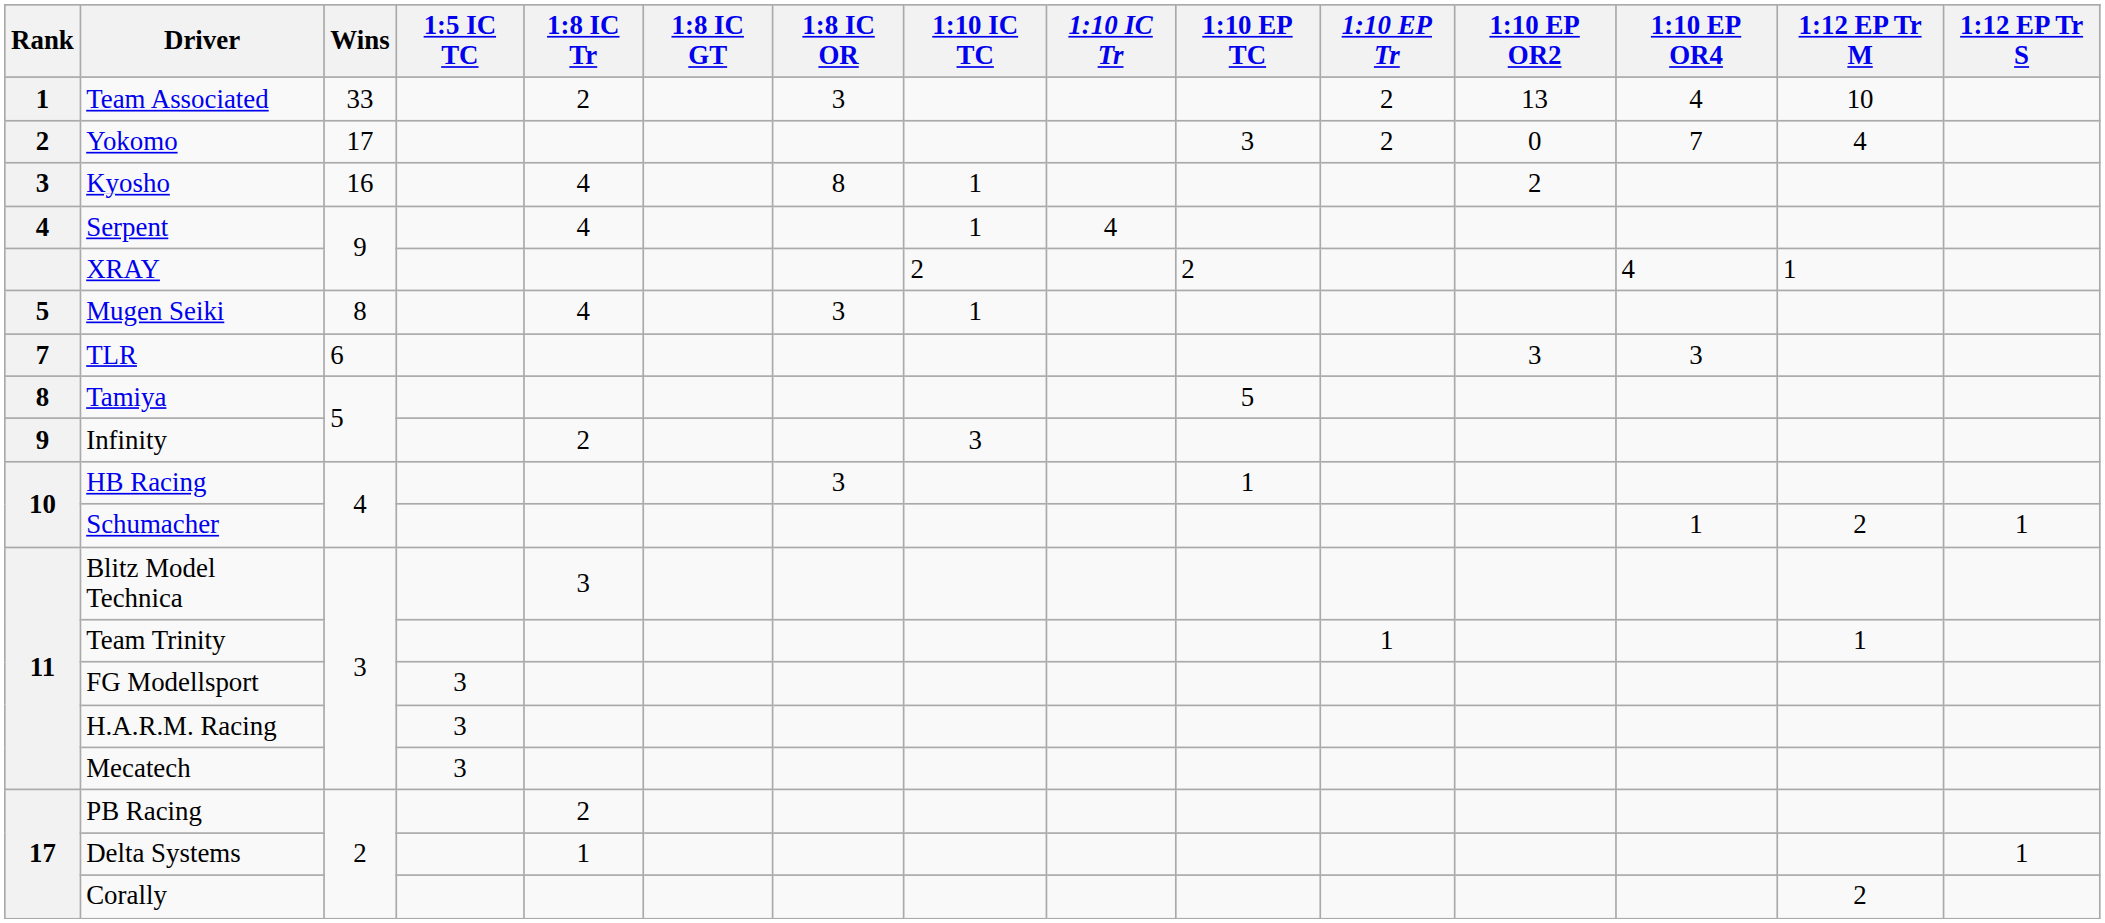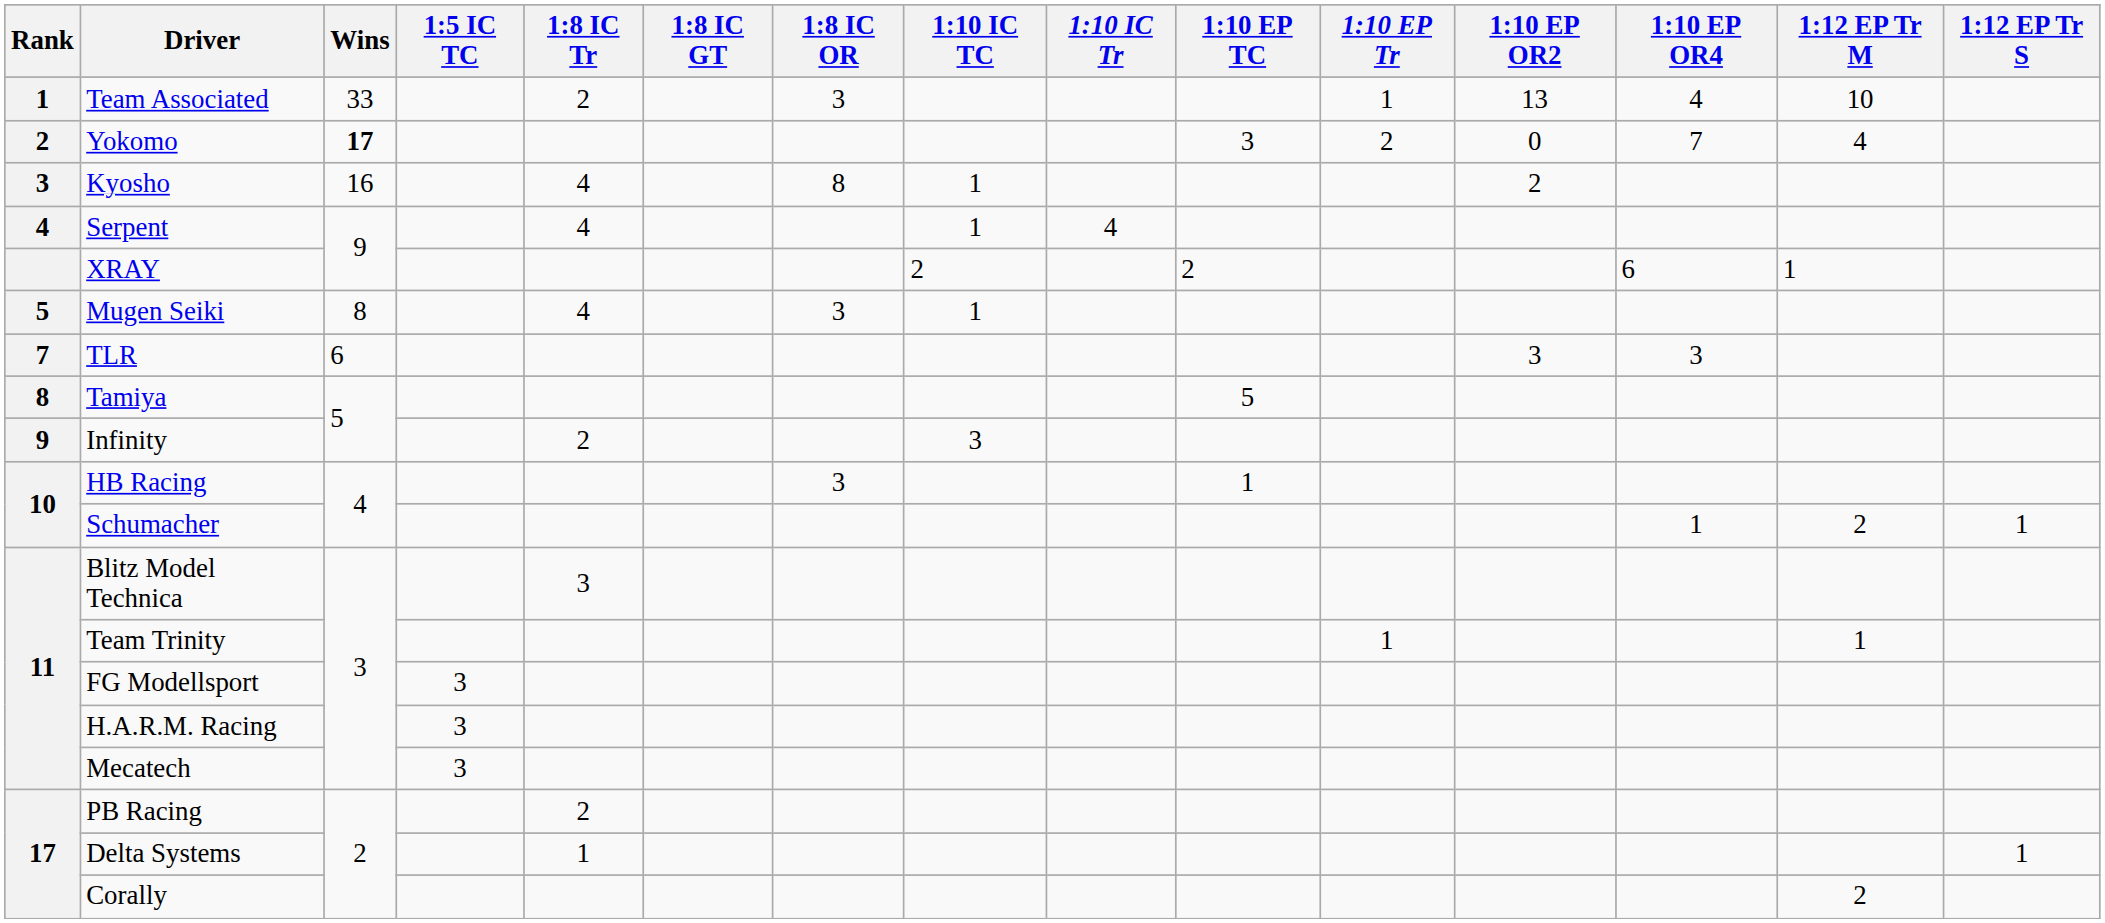 <table class="wikitable sortable">
 <tr>
 <th>Rank</th>
 <th>Driver</th>
 <th>Wins</th>
 <th><a href='#'>1:5 IC TC</a></th>
 <th><a href='#'>1:8 IC Tr</a></th>
 <th><a href='#'>1:8 IC GT</a></th>
 <th><a href='#'>1:8 IC OR</a></th>
 <th><a href='#'>1:10 IC TC</a></th>
 <th><a href='#'><em>1:10 IC Tr</em></a></th>
 <th><a href='#'>1:10 EP TC</a></th>
 <th><a href='#'><em>1:10 EP Tr</em></a></th>
 <th><a href='#'>1:10 EP OR2</a></th>
 <th><a href='#'>1:10 EP OR4</a></th>
 <th><a href='#'>1:12 EP Tr M</a></th>
 <th><a href='#'>1:12 EP Tr S</a></th>
 </tr>
 <tr>
 <th>1</th>
 <td> <a href='#'>Team Associated</a></td>
 <td style="text-align:center;">33</td>
 <td style="text-align:center;"></td>
 <td style="text-align:center;">2</td>
 <td></td>
 <td style="text-align:center;">3</td>
 <td style="text-align:center;"></td>
 <td style="text-align:center;"></td>
 <td style="text-align:center;"></td>
-<td style="text-align:center;">2</td>
+<td style="text-align:center;">1</td>
 <td style="text-align:center;">13</td>
 <td style="text-align:center;">4</td>
 <td style="text-align:center;">10</td>
 <td style="text-align:center;"></td>
 </tr>
 <tr>
 <th>2</th>
 <td> <a href='#'>Yokomo</a></td>
-<td style="text-align:center;">17</td>
+<td style="text-align:center;"><strong>17</strong></td>
 <td style="text-align:center;"></td>
 <td style="text-align:center;"></td>
 <td></td>
 <td style="text-align:center;"></td>
 <td style="text-align:center;"></td>
 <td style="text-align:center;"></td>
 <td style="text-align:center;">3</td>
 <td style="text-align:center;">2</td>
 <td style="text-align:center;">0</td>
 <td style="text-align:center;">7</td>
 <td style="text-align:center;">4</td>
 <td style="text-align:center;"></td>
 </tr>
 <tr>
 <th>3</th>
 <td> <a href='#'>Kyosho</a></td>
 <td style="text-align:center;">16</td>
 <td style="text-align:center;"></td>
 <td style="text-align:center;">4</td>
 <td></td>
 <td style="text-align:center;">8</td>
 <td style="text-align:center;">1</td>
 <td style="text-align:center;"></td>
 <td style="text-align:center;"></td>
 <td style="text-align:center;"></td>
 <td style="text-align:center;">2</td>
 <td style="text-align:center;"></td>
 <td style="text-align:center;"></td>
 <td style="text-align:center;"></td>
 </tr>
 <tr>
 <th>4</th>
 <td> <a href='#'>Serpent</a></td>
 <td rowspan="2" style="text-align: center;">9</td>
 <td style="text-align: center;"></td>
 <td style="text-align: center;">4</td>
 <td></td>
 <td style="text-align: center;"></td>
 <td style="text-align: center;">1</td>
 <td style="text-align: center;">4</td>
 <td style="text-align: center;"></td>
 <td style="text-align: center;"></td>
 <td style="text-align: center;"></td>
 <td style="text-align: center;"></td>
 <td style="text-align: center;"></td>
 <td style="text-align: center;"></td>
 </tr>
 <tr>
 <th></th>
 <td> <a href='#'>XRAY</a></td>
 <td></td>
 <td></td>
 <td></td>
 <td></td>
 <td>2</td>
 <td></td>
 <td>2</td>
 <td></td>
 <td></td>
-<td>4</td>
+<td>6</td>
 <td>1</td>
 <td style="text-align: center;"></td>
 </tr>
 <tr>
 <th>5</th>
 <td> <a href='#'>Mugen Seiki</a></td>
 <td style="text-align:center;">8</td>
 <td style="text-align:center;"></td>
 <td style="text-align:center;">4</td>
 <td></td>
 <td style="text-align:center;">3</td>
 <td style="text-align:center;">1</td>
 <td style="text-align:center;"></td>
 <td style="text-align:center;"></td>
 <td style="text-align:center;"></td>
 <td style="text-align:center;"></td>
 <td style="text-align:center;"></td>
 <td style="text-align:center;"></td>
 <td style="text-align:center;"></td>
 </tr>
 <tr>
 <th>7</th>
 <td> <a href='#'>TLR</a></td>
 <td>6</td>
 <td style="text-align:center;"></td>
 <td style="text-align:center;"></td>
 <td></td>
 <td style="text-align:center;"></td>
 <td style="text-align:center;"></td>
 <td style="text-align:center;"></td>
 <td style="text-align:center;"></td>
 <td style="text-align:center;"></td>
 <td style="text-align:center;">3</td>
 <td style="text-align:center;">3</td>
 <td style="text-align:center;"></td>
 <td style="text-align:center;"></td>
 </tr>
 <tr>
 <th>8</th>
 <td> <a href='#'>Tamiya</a></td>
 <td rowspan="2">5</td>
 <td style="text-align:center;"></td>
 <td style="text-align:center;"></td>
 <td></td>
 <td style="text-align:center;"></td>
 <td style="text-align:center;"></td>
 <td style="text-align:center;"></td>
 <td style="text-align:center;">5</td>
 <td style="text-align:center;"></td>
 <td style="text-align:center;"></td>
 <td style="text-align:center;"></td>
 <td style="text-align:center;"></td>
 <td style="text-align:center;"></td>
 </tr>
 <tr>
 <th>9</th>
 <td> Infinity</td>
 <td style="text-align: center;"></td>
 <td style="text-align: center;">2</td>
 <td></td>
 <td style="text-align: center;"></td>
 <td style="text-align: center;">3</td>
 <td style="text-align: center;"></td>
 <td style="text-align: center;"></td>
 <td style="text-align: center;"></td>
 <td style="text-align: center;"></td>
 <td style="text-align: center;"></td>
 <td style="text-align: center;"></td>
 <td style="text-align: center;"></td>
 </tr>
 <tr>
 <th rowspan="2">10</th>
 <td> <a href='#'>HB Racing</a></td>
 <td rowspan="2" style="text-align:center;">4</td>
 <td style="text-align:center;"></td>
 <td style="text-align:center;"></td>
 <td></td>
 <td style="text-align:center;">3</td>
 <td style="text-align:center;"></td>
 <td style="text-align:center;"></td>
 <td style="text-align:center;">1</td>
 <td style="text-align:center;"></td>
 <td style="text-align:center;"></td>
 <td style="text-align:center;"></td>
 <td style="text-align:center;"></td>
 <td style="text-align:center;"></td>
 </tr>
 <tr>
 <td> <a href='#'>Schumacher</a></td>
 <td style="text-align:center;"></td>
 <td style="text-align:center;"></td>
 <td></td>
 <td style="text-align:center;"></td>
 <td style="text-align:center;"></td>
 <td style="text-align:center;"></td>
 <td style="text-align:center;"></td>
 <td style="text-align:center;"></td>
 <td style="text-align:center;"></td>
 <td style="text-align:center;">1</td>
 <td style="text-align:center;">2</td>
 <td style="text-align:center;">1</td>
 </tr>
 <tr>
 <th rowspan="5">11</th>
 <td> Blitz Model Technica</td>
 <td rowspan="5" style="text-align:center;">3</td>
 <td style="text-align:center;"></td>
 <td style="text-align:center;">3</td>
 <td></td>
 <td style="text-align:center;"></td>
 <td style="text-align:center;"></td>
 <td style="text-align:center;"></td>
 <td style="text-align:center;"></td>
 <td style="text-align:center;"></td>
 <td style="text-align:center;"></td>
 <td style="text-align:center;"></td>
 <td style="text-align:center;"></td>
 <td style="text-align:center;"></td>
 </tr>
 <tr>
 <td> Team Trinity</td>
 <td style="text-align:center;"></td>
 <td style="text-align:center;"></td>
 <td></td>
 <td style="text-align:center;"></td>
 <td style="text-align:center;"></td>
 <td style="text-align:center;"></td>
 <td style="text-align:center;"></td>
 <td style="text-align:center;">1</td>
 <td style="text-align:center;"></td>
 <td style="text-align:center;"></td>
 <td style="text-align:center;">1</td>
 <td style="text-align:center;"></td>
 </tr>
 <tr>
 <td> FG Modellsport</td>
 <td style="text-align:center;">3</td>
 <td style="text-align:center;"></td>
 <td></td>
 <td style="text-align:center;"></td>
 <td style="text-align:center;"></td>
 <td style="text-align:center;"></td>
 <td style="text-align:center;"></td>
 <td style="text-align:center;"></td>
 <td style="text-align:center;"></td>
 <td style="text-align:center;"></td>
 <td style="text-align:center;"></td>
 <td style="text-align:center;"></td>
 </tr>
 <tr>
 <td> H.A.R.M. Racing</td>
 <td style="text-align:center;">3</td>
 <td style="text-align:center;"></td>
 <td></td>
 <td style="text-align:center;"></td>
 <td style="text-align:center;"></td>
 <td style="text-align:center;"></td>
 <td style="text-align:center;"></td>
 <td style="text-align:center;"></td>
 <td style="text-align:center;"></td>
 <td style="text-align:center;"></td>
 <td style="text-align:center;"></td>
 <td style="text-align:center;"></td>
 </tr>
 <tr>
 <td> Mecatech</td>
 <td style="text-align:center;">3</td>
 <td style="text-align:center;"></td>
 <td></td>
 <td style="text-align:center;"></td>
 <td style="text-align:center;"></td>
 <td style="text-align:center;"></td>
 <td style="text-align:center;"></td>
 <td style="text-align:center;"></td>
 <td style="text-align:center;"></td>
 <td style="text-align:center;"></td>
 <td style="text-align:center;"></td>
 <td style="text-align:center;"></td>
 </tr>
 <tr>
 <th rowspan="3">17</th>
 <td> PB Racing</td>
 <td rowspan="3" style="text-align:center;">2</td>
 <td style="text-align:center;"></td>
 <td style="text-align:center;">2</td>
 <td></td>
 <td style="text-align:center;"></td>
 <td style="text-align:center;"></td>
 <td style="text-align:center;"></td>
 <td style="text-align:center;"></td>
 <td style="text-align:center;"></td>
 <td style="text-align:center;"></td>
 <td style="text-align:center;"></td>
 <td style="text-align:center;"></td>
 <td style="text-align:center;"></td>
 </tr>
 <tr>
 <td> Delta Systems</td>
 <td style="text-align:center;"></td>
 <td style="text-align:center;">1</td>
 <td></td>
 <td style="text-align:center;"></td>
 <td style="text-align:center;"></td>
 <td style="text-align:center;"></td>
 <td style="text-align:center;"></td>
 <td style="text-align:center;"></td>
 <td style="text-align:center;"></td>
 <td style="text-align:center;"></td>
 <td style="text-align:center;"></td>
 <td style="text-align:center;">1</td>
 </tr>
 <tr>
 <td> Corally</td>
 <td style="text-align:center;"></td>
 <td style="text-align:center;"></td>
 <td></td>
 <td style="text-align:center;"></td>
 <td style="text-align:center;"></td>
 <td style="text-align:center;"></td>
 <td style="text-align:center;"></td>
 <td style="text-align:center;"></td>
 <td style="text-align:center;"></td>
 <td style="text-align:center;"></td>
 <td style="text-align:center;">2</td>
 <td style="text-align:center;"></td>
 </tr>
 </table>
